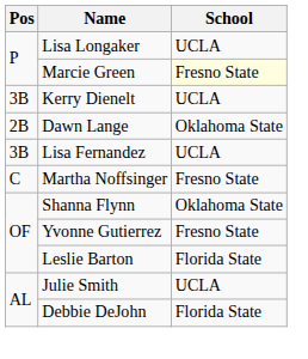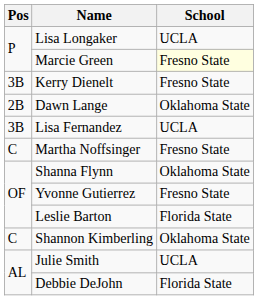 <table class=wikitable>
 <tr>
 <th>Pos</th>
 <th>Name</th>
 <th>School</th>
 </tr>
 <tr>
 <td rowspan=2>P</td>
 <td>Lisa Longaker</td>
 <td>UCLA</td>
 </tr>
 <tr>
 <td>Marcie Green</td>
 <td style="background: lightyellow;">Fresno State</td>
 </tr>
 <tr>
 <td>3B</td>
 <td>Kerry Dienelt</td>
-<td>UCLA</td>
+<td>Fresno State</td>
 </tr>
 <tr>
 <td>2B</td>
 <td>Dawn Lange</td>
 <td>Oklahoma State</td>
 </tr>
 <tr>
 <td>3B</td>
 <td>Lisa Fernandez</td>
 <td>UCLA</td>
 </tr>
 <tr>
 <td>C</td>
 <td>Martha Noffsinger</td>
 <td>Fresno State</td>
 </tr>
 <tr>
 <td rowspan=3>OF</td>
 <td>Shanna Flynn</td>
 <td>Oklahoma State</td>
 </tr>
 <tr>
 <td>Yvonne Gutierrez</td>
 <td>Fresno State</td>
 </tr>
 <tr>
 <td>Leslie Barton</td>
 <td>Florida State</td>
 </tr>
 <tr>
+<td>C</td>
+<td>Shannon Kimberling</td>
+<td>Oklahoma State</td>
+</tr>
+<tr>
 <td rowspan=2>AL</td>
 <td>Julie Smith</td>
 <td>UCLA</td>
 </tr>
 <tr>
 <td>Debbie DeJohn</td>
 <td>Florida State</td>
 </tr>
 </table>
